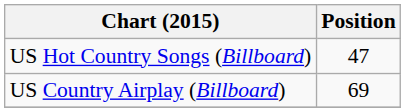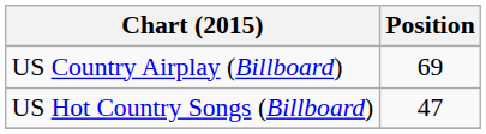 <table class="wikitable sortable">
 <tr>
 <th scope="col">Chart (2015)</th>
 <th scope="col">Position</th>
 </tr>
 <tr>
+<td>US <a href='#'>Country Airplay</a> (<em><a href='#'>Billboard</a></em>)</td>
+<td align="center">69</td>
+</tr>
+<tr>
 <td>US <a href='#'>Hot Country Songs</a> (<em><a href='#'>Billboard</a></em>)</td>
 <td align="center">47</td>
 </tr>
 <tr>
-<td>US <a href='#'>Country Airplay</a> (<em><a href='#'>Billboard</a></em>)</td>
-<td align="center">69</td>
-</tr>
-<tr>
 </tr>
 </table>
